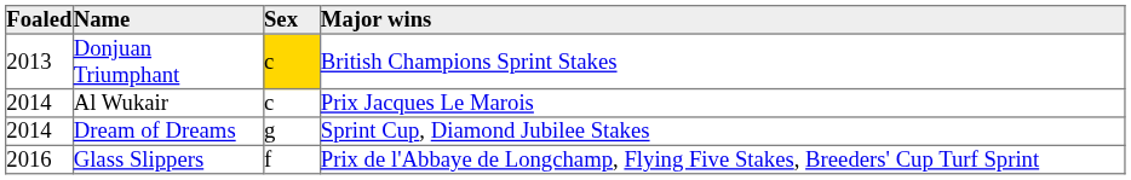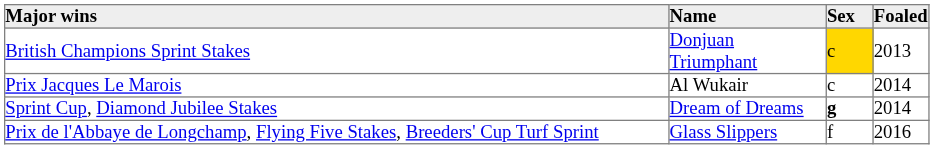 <table border="1" cellpadding="0" style="border-collapse: collapse; font-size:90%">
 <tr bgcolor="#eeeeee">
-<td width="35px"><strong>Foaled</strong></td>
+<td width="510px"><strong>Major wins</strong></td>
 <td width="120px"><strong>Name</strong></td>
 <td width="35px"><strong>Sex</strong></td>
-<td width="510px"><strong>Major wins</strong></td>
+<td width="35px"><strong>Foaled</strong></td>
 </tr>
 <tr>
-<td>2013</td>
+<td><a href='#'>British Champions Sprint Stakes</a></td>
 <td><a href='#'>Donjuan Triumphant</a></td>
 <td style="background: gold;">c</td>
-<td><a href='#'>British Champions Sprint Stakes</a></td>
+<td>2013</td>
 </tr>
 <tr>
-<td>2014</td>
+<td><a href='#'>Prix Jacques Le Marois</a></td>
 <td>Al Wukair</td>
 <td>c</td>
-<td><a href='#'>Prix Jacques Le Marois</a></td>
+<td>2014</td>
 </tr>
 <tr>
+<td><a href='#'>Sprint Cup</a>, <a href='#'>Diamond Jubilee Stakes</a></td>
+<td><a href='#'>Dream of Dreams</a></td>
+<td><strong>g</strong></td>
 <td>2014</td>
-<td><a href='#'>Dream of Dreams</a></td>
-<td>g</td>
-<td><a href='#'>Sprint Cup</a>, <a href='#'>Diamond Jubilee Stakes</a></td>
 </tr>
 <tr>
-<td>2016</td>
+<td><a href='#'>Prix de l'Abbaye de Longchamp</a>, <a href='#'>Flying Five Stakes</a>, <a href='#'>Breeders' Cup Turf Sprint</a></td>
 <td><a href='#'>Glass Slippers</a></td>
 <td>f</td>
-<td><a href='#'>Prix de l'Abbaye de Longchamp</a>, <a href='#'>Flying Five Stakes</a>, <a href='#'>Breeders' Cup Turf Sprint</a></td>
+<td>2016</td>
 </tr>
 </table>
